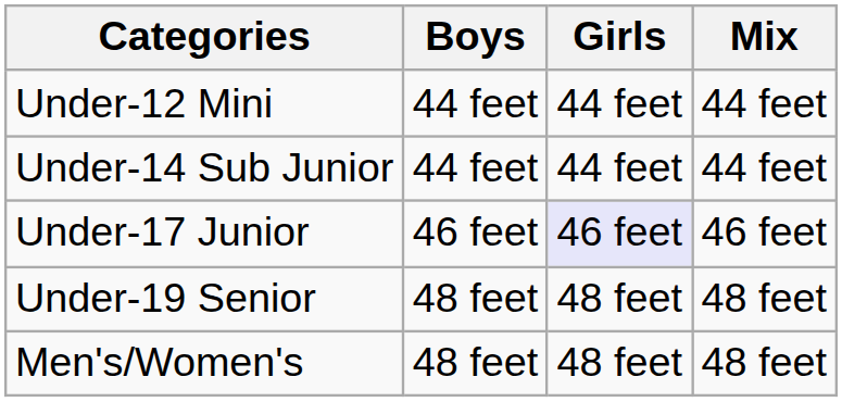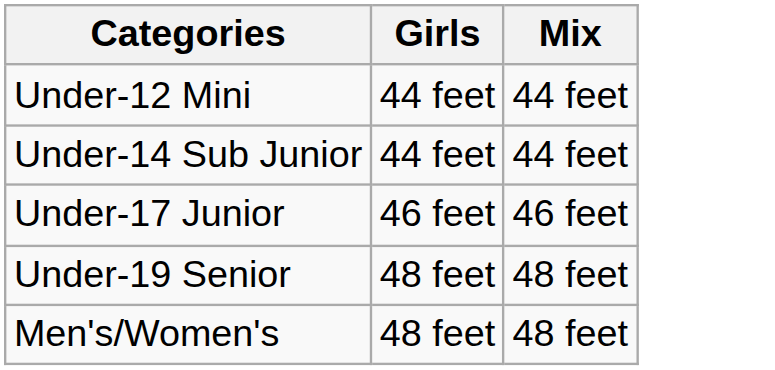 <table class="wikitable">
 <tr>
 <th>Categories</th>
-<th>Boys</th>
 <th>Girls</th>
 <th>Mix</th>
 </tr>
 <tr>
 <td>Under-12 Mini</td>
 <td>44 feet</td>
 <td>44 feet</td>
-<td>44 feet</td>
 </tr>
 <tr>
 <td>Under-14 Sub Junior</td>
-<td>44 feet</td>
 <td>44 feet</td>
 <td>44 feet</td>
 </tr>
 <tr>
 <td>Under-17 Junior</td>
 <td>46 feet</td>
-<td style="background: lavender;">46 feet</td>
 <td>46 feet</td>
 </tr>
 <tr>
 <td>Under-19 Senior</td>
-<td>48 feet</td>
 <td>48 feet</td>
 <td>48 feet</td>
 </tr>
 <tr>
 <td>Men's/Women's</td>
 <td>48 feet</td>
 <td>48 feet</td>
-<td>48 feet</td>
 </tr>
 </table>
